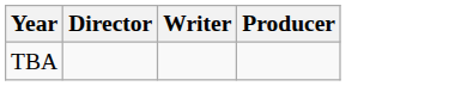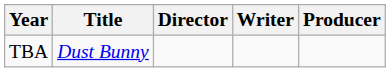 <table class="wikitable">
 <tr>
 <th>Year</th>
+<th>Title</th>
 <th>Director</th>
 <th>Writer</th>
 <th>Producer</th>
 </tr>
 <tr>
 <td>TBA</td>
+<td><em><a href='#'>Dust Bunny</a></em></td>
 <td></td>
 <td></td>
 <td></td>
 </tr>
 </table>
